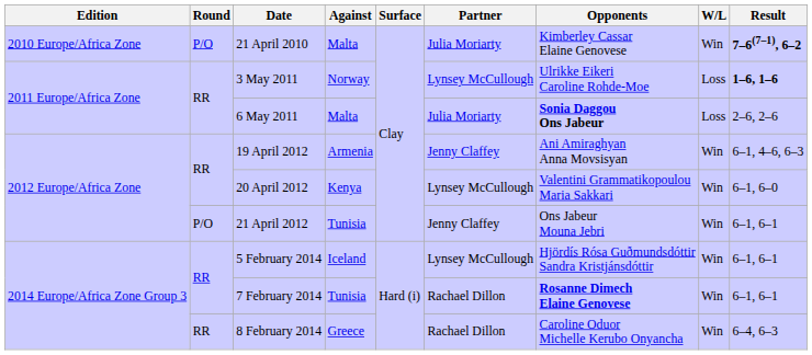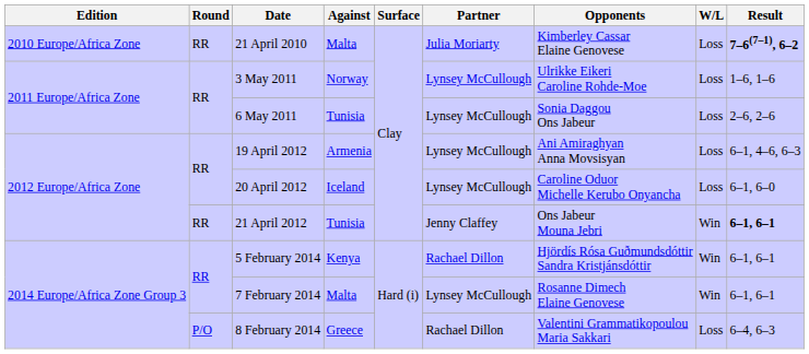 <table class="wikitable" style="font-size:97%;">
 <tr style="background:#eeeeee;">
 <th>Edition</th>
 <th>Round</th>
 <th>Date</th>
 <th>Against</th>
 <th>Surface</th>
 <th>Partner</th>
 <th>Opponents</th>
 <th>W/L</th>
 <th>Result</th>
 </tr>
 <tr style="background:#CCCCFF;">
 <td rowspan="1"><a href='#'>2010 Europe/Africa Zone</a></td>
-<td rowspan="1"><a href='#'>P/O</a></td>
+<td rowspan="1">RR</td>
 <td>21 April 2010</td>
 <td> <a href='#'>Malta</a></td>
 <td rowspan="6">Clay</td>
 <td> <a href='#'>Julia Moriarty</a></td>
 <td> <a href='#'>Kimberley Cassar</a> <br>  Elaine Genovese</td>
-<td>Win</td>
+<td>Loss</td>
 <td><strong>7–6<sup>(7–1)</sup>, 6–2</strong></td>
 </tr>
 <tr style="background:#CCCCFF;">
 <td rowspan="2"><a href='#'>2011 Europe/Africa Zone</a></td>
 <td rowspan="2">RR</td>
 <td>3 May 2011</td>
 <td> <a href='#'>Norway</a></td>
 <td> <a href='#'>Lynsey McCullough</a></td>
 <td> <a href='#'>Ulrikke Eikeri</a> <br>  <a href='#'>Caroline Rohde-Moe</a></td>
 <td>Loss</td>
-<td><strong>1–6, 1–6</strong></td>
+<td>1–6, 1–6</td>
 </tr>
 <tr style="background:#CCCCFF;">
 <td>6 May 2011</td>
-<td> <a href='#'>Malta</a></td>
-<td> <a href='#'>Julia Moriarty</a></td>
-<td><strong> <a href='#'>Sonia Daggou</a> <br>  Ons Jabeur</strong></td>
+<td> <a href='#'>Tunisia</a></td>
+<td> Lynsey McCullough</td>
+<td> <a href='#'>Sonia Daggou</a> <br>  Ons Jabeur</td>
 <td>Loss</td>
 <td>2–6, 2–6</td>
 </tr>
 <tr style="background:#CCCCFF;">
 <td rowspan="3"><a href='#'>2012 Europe/Africa Zone</a></td>
 <td rowspan="2">RR</td>
 <td>19 April 2012</td>
 <td> <a href='#'>Armenia</a></td>
-<td> <a href='#'>Jenny Claffey</a></td>
+<td> Lynsey McCullough</td>
 <td> <a href='#'>Ani Amiraghyan</a> <br>  Anna Movsisyan</td>
-<td>Win</td>
+<td>Loss</td>
 <td>6–1, 4–6, 6–3</td>
 </tr>
 <tr style="background:#CCCCFF;">
 <td>20 April 2012</td>
-<td> <a href='#'>Kenya</a></td>
+<td> <a href='#'>Iceland</a></td>
 <td> Lynsey McCullough</td>
-<td> <a href='#'>Valentini Grammatikopoulou</a> <br>  <a href='#'>Maria Sakkari</a></td>
-<td>Win</td>
+<td> <a href='#'>Caroline Oduor</a> <br>  <a href='#'>Michelle Kerubo Onyancha</a></td>
+<td>Loss</td>
 <td>6–1, 6–0</td>
 </tr>
 <tr style="background:#CCCCFF;">
-<td rowspan="1">P/O</td>
+<td rowspan="1">RR</td>
 <td>21 April 2012</td>
 <td> <a href='#'>Tunisia</a></td>
 <td> Jenny Claffey</td>
 <td> Ons Jabeur <br>  <a href='#'>Mouna Jebri</a></td>
 <td>Win</td>
-<td>6–1, 6–1</td>
+<td><strong>6–1, 6–1</strong></td>
 </tr>
 <tr style="background:#CCCCFF;">
 <td rowspan="3"><a href='#'>2014 Europe/Africa Zone Group 3</a></td>
 <td rowspan="2"><a href='#'>RR</a></td>
 <td>5 February 2014</td>
-<td> <a href='#'>Iceland</a></td>
+<td> <a href='#'>Kenya</a></td>
 <td rowspan="3">Hard (i)</td>
-<td> Lynsey McCullough</td>
+<td> <a href='#'>Rachael Dillon</a></td>
 <td> <a href='#'>Hjördís Rósa Guðmundsdóttir</a> <br>  <a href='#'>Sandra Kristjánsdóttir</a></td>
 <td>Win</td>
 <td>6–1, 6–1</td>
 </tr>
 <tr style="background:#CCCCFF;">
 <td>7 February 2014</td>
-<td> <a href='#'>Tunisia</a></td>
-<td> Rachael Dillon</td>
-<td><strong> <a href='#'>Rosanne Dimech</a> <br>  <a href='#'>Elaine Genovese</a></strong></td>
+<td> <a href='#'>Malta</a></td>
+<td> Lynsey McCullough</td>
+<td> <a href='#'>Rosanne Dimech</a> <br>  <a href='#'>Elaine Genovese</a></td>
 <td>Win</td>
 <td>6–1, 6–1</td>
 </tr>
 <tr style="background:#CCCCFF;">
-<td rowspan="1">RR</td>
+<td rowspan="1"><a href='#'>P/O</a></td>
 <td>8 February 2014</td>
 <td> <a href='#'>Greece</a></td>
 <td> Rachael Dillon</td>
-<td> <a href='#'>Caroline Oduor</a> <br>  <a href='#'>Michelle Kerubo Onyancha</a></td>
-<td>Win</td>
+<td> <a href='#'>Valentini Grammatikopoulou</a> <br>  <a href='#'>Maria Sakkari</a></td>
+<td>Loss</td>
 <td>6–4, 6–3</td>
 </tr>
 </table>
